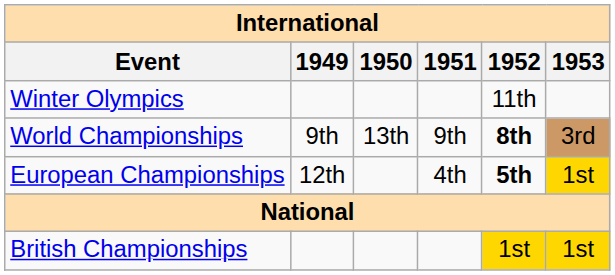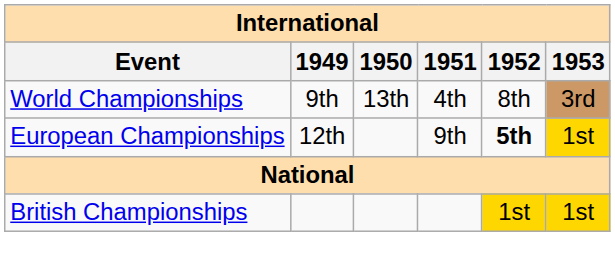 <table class="wikitable" style="text-align:center">
 <tr>
 <th style="background-color: #ffdead; " colspan=6 align=center><strong>International</strong></th>
 </tr>
 <tr>
 <th>Event</th>
 <th>1949</th>
 <th>1950</th>
 <th>1951</th>
 <th>1952</th>
 <th>1953</th>
 </tr>
 <tr>
-<td align=left><a href='#'>Winter Olympics</a></td>
-<td></td>
-<td></td>
-<td></td>
-<td>11th</td>
-<td></td>
-</tr>
-<tr>
 <td align=left><a href='#'>World Championships</a></td>
 <td>9th</td>
 <td>13th</td>
-<td>9th</td>
-<td><strong>8th</strong></td>
+<td>4th</td>
+<td>8th</td>
 <td bgcolor=cc9966>3rd</td>
 </tr>
 <tr>
 <td align=left><a href='#'>European Championships</a></td>
 <td>12th</td>
 <td></td>
-<td>4th</td>
+<td>9th</td>
 <td><strong>5th</strong></td>
 <td bgcolor=gold>1st</td>
 </tr>
 <tr>
 <th style="background-color: #ffdead; " colspan=6 align=center><strong>National</strong></th>
 </tr>
 <tr>
 <td align=left><a href='#'>British Championships</a></td>
 <td></td>
 <td></td>
 <td></td>
 <td bgcolor=gold>1st</td>
 <td bgcolor=gold>1st</td>
 </tr>
 </table>
